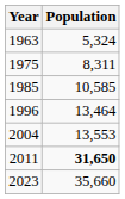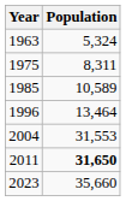 <table class="wikitable" style="line-height:1.1em;">
 <tr>
 <th>Year</th>
 <th>Population</th>
 </tr>
 <tr align="right">
 <td>1963</td>
 <td>5,324</td>
 </tr>
 <tr align="right">
 <td>1975</td>
 <td>8,311</td>
 </tr>
 <tr align="right">
 <td>1985</td>
-<td>10,585</td>
+<td>10,589</td>
 </tr>
 <tr align="right">
 <td>1996</td>
 <td>13,464</td>
 </tr>
 <tr align="right">
 <td>2004</td>
-<td>13,553</td>
+<td>31,553</td>
 </tr>
 <tr align="right">
 <td>2011</td>
 <td><strong>31,650</strong></td>
 </tr>
 <tr align="right">
 <td>2023</td>
 <td>35,660</td>
 </tr>
 </table>
